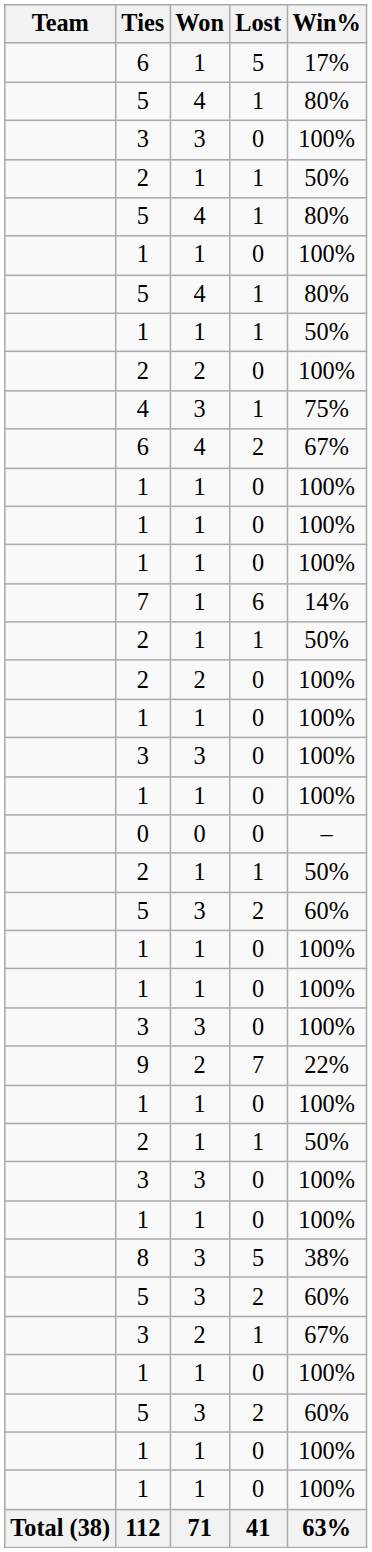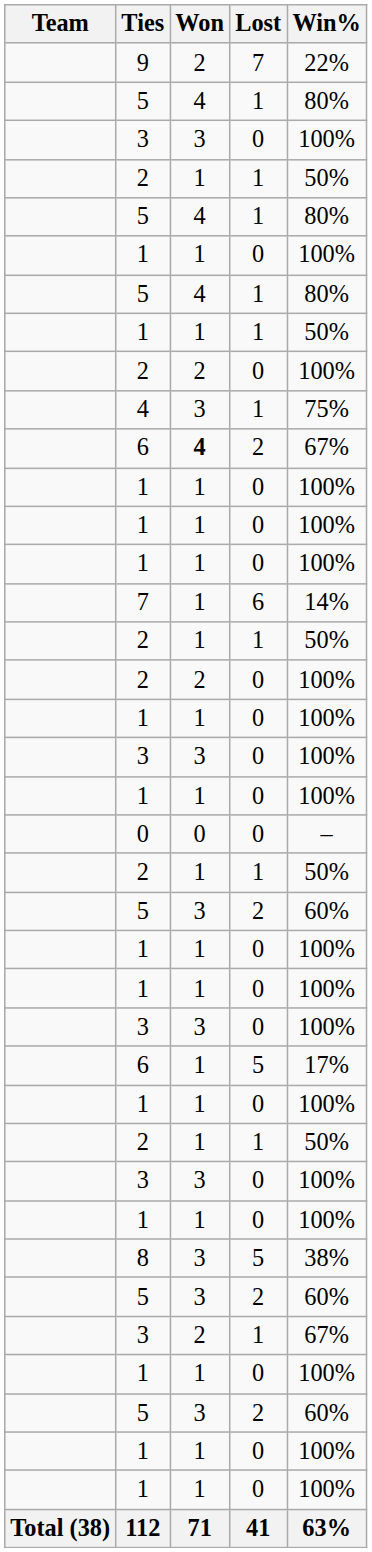 <table class="wikitable sortable nowrap" style=text-align:center>
 <tr>
 <th>Team</th>
 <th>Ties</th>
 <th>Won</th>
 <th>Lost</th>
 <th>Win%</th>
 </tr>
 <tr>
 <td align="left"></td>
-<td>6</td>
-<td>1</td>
-<td>5</td>
-<td>17%</td>
+<td>9</td>
+<td>2</td>
+<td>7</td>
+<td>22%</td>
 </tr>
 <tr>
 <td align="left"></td>
 <td>5</td>
 <td>4</td>
 <td>1</td>
 <td>80%</td>
 </tr>
 <tr>
 <td align="left"></td>
 <td>3</td>
 <td>3</td>
 <td>0</td>
 <td>100%</td>
 </tr>
 <tr>
 <td align="left"></td>
 <td>2</td>
 <td>1</td>
 <td>1</td>
 <td>50%</td>
 </tr>
 <tr>
 <td align="left"></td>
 <td>5</td>
 <td>4</td>
 <td>1</td>
 <td>80%</td>
 </tr>
 <tr>
 <td align="left"></td>
 <td>1</td>
 <td>1</td>
 <td>0</td>
 <td>100%</td>
 </tr>
 <tr>
 <td align="left"></td>
 <td>5</td>
 <td>4</td>
 <td>1</td>
 <td>80%</td>
 </tr>
 <tr>
 <td align="left"></td>
 <td>1</td>
 <td>1</td>
 <td>1</td>
 <td>50%</td>
 </tr>
 <tr>
 <td align="left"></td>
 <td>2</td>
 <td>2</td>
 <td>0</td>
 <td>100%</td>
 </tr>
 <tr>
 <td align="left"></td>
 <td>4</td>
 <td>3</td>
 <td>1</td>
 <td>75%</td>
 </tr>
 <tr>
 <td align="left"></td>
 <td>6</td>
-<td>4</td>
+<td><strong>4</strong></td>
 <td>2</td>
 <td>67%</td>
 </tr>
 <tr>
 <td align="left"></td>
 <td>1</td>
 <td>1</td>
 <td>0</td>
 <td>100%</td>
 </tr>
 <tr>
 <td align="left"></td>
 <td>1</td>
 <td>1</td>
 <td>0</td>
 <td>100%</td>
 </tr>
 <tr>
 <td align="left"></td>
 <td>1</td>
 <td>1</td>
 <td>0</td>
 <td>100%</td>
 </tr>
 <tr>
 <td align="left"></td>
 <td>7</td>
 <td>1</td>
 <td>6</td>
 <td>14%</td>
 </tr>
 <tr>
 <td align="left"></td>
 <td>2</td>
 <td>1</td>
 <td>1</td>
 <td>50%</td>
 </tr>
 <tr>
 <td align="left"></td>
 <td>2</td>
 <td>2</td>
 <td>0</td>
 <td>100%</td>
 </tr>
 <tr>
 <td align="left"></td>
 <td>1</td>
 <td>1</td>
 <td>0</td>
 <td>100%</td>
 </tr>
 <tr>
 <td align="left"></td>
 <td>3</td>
 <td>3</td>
 <td>0</td>
 <td>100%</td>
 </tr>
 <tr>
 <td align="left"></td>
 <td>1</td>
 <td>1</td>
 <td>0</td>
 <td>100%</td>
 </tr>
 <tr>
 <td align="left"></td>
 <td>0</td>
 <td>0</td>
 <td>0</td>
 <td>–</td>
 </tr>
 <tr>
 <td align="left"></td>
 <td>2</td>
 <td>1</td>
 <td>1</td>
 <td>50%</td>
 </tr>
 <tr>
 <td align="left"></td>
 <td>5</td>
 <td>3</td>
 <td>2</td>
 <td>60%</td>
 </tr>
 <tr>
 <td align="left"></td>
 <td>1</td>
 <td>1</td>
 <td>0</td>
 <td>100%</td>
 </tr>
 <tr>
 <td align="left"></td>
 <td>1</td>
 <td>1</td>
 <td>0</td>
 <td>100%</td>
 </tr>
 <tr>
 <td align="left"></td>
 <td>3</td>
 <td>3</td>
 <td>0</td>
 <td>100%</td>
 </tr>
 <tr>
 <td align="left"></td>
-<td>9</td>
-<td>2</td>
-<td>7</td>
-<td>22%</td>
+<td>6</td>
+<td>1</td>
+<td>5</td>
+<td>17%</td>
 </tr>
 <tr>
 <td align="left"></td>
 <td>1</td>
 <td>1</td>
 <td>0</td>
 <td>100%</td>
 </tr>
 <tr>
 <td align="left"></td>
 <td>2</td>
 <td>1</td>
 <td>1</td>
 <td>50%</td>
 </tr>
 <tr>
 <td align="left"></td>
 <td>3</td>
 <td>3</td>
 <td>0</td>
 <td>100%</td>
 </tr>
 <tr>
 <td align="left"></td>
 <td>1</td>
 <td>1</td>
 <td>0</td>
 <td>100%</td>
 </tr>
 <tr>
 <td align="left"></td>
 <td>8</td>
 <td>3</td>
 <td>5</td>
 <td>38%</td>
 </tr>
 <tr>
 <td align="left"></td>
 <td>5</td>
 <td>3</td>
 <td>2</td>
 <td>60%</td>
 </tr>
 <tr>
 <td align="left"></td>
 <td>3</td>
 <td>2</td>
 <td>1</td>
 <td>67%</td>
 </tr>
 <tr>
 <td align="left"></td>
 <td>1</td>
 <td>1</td>
 <td>0</td>
 <td>100%</td>
 </tr>
 <tr>
 <td align="left"></td>
 <td>5</td>
 <td>3</td>
 <td>2</td>
 <td>60%</td>
 </tr>
 <tr>
 <td align="left"></td>
 <td>1</td>
 <td>1</td>
 <td>0</td>
 <td>100%</td>
 </tr>
 <tr>
 <td align="left"></td>
 <td>1</td>
 <td>1</td>
 <td>0</td>
 <td>100%</td>
 </tr>
 <tr>
 <th align="left">Total (38)</th>
 <th>112</th>
 <th>71</th>
 <th>41</th>
 <th>63%</th>
 </tr>
 </table>
